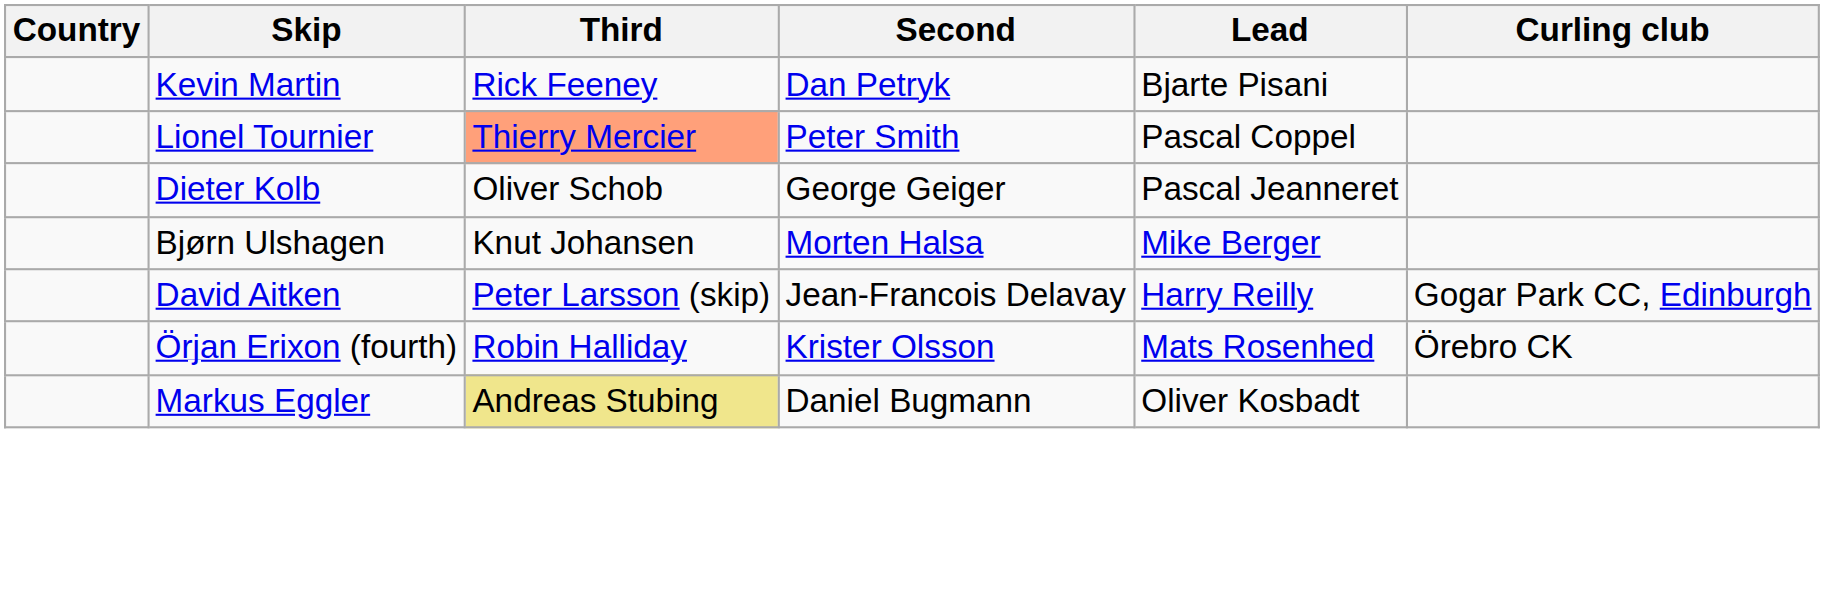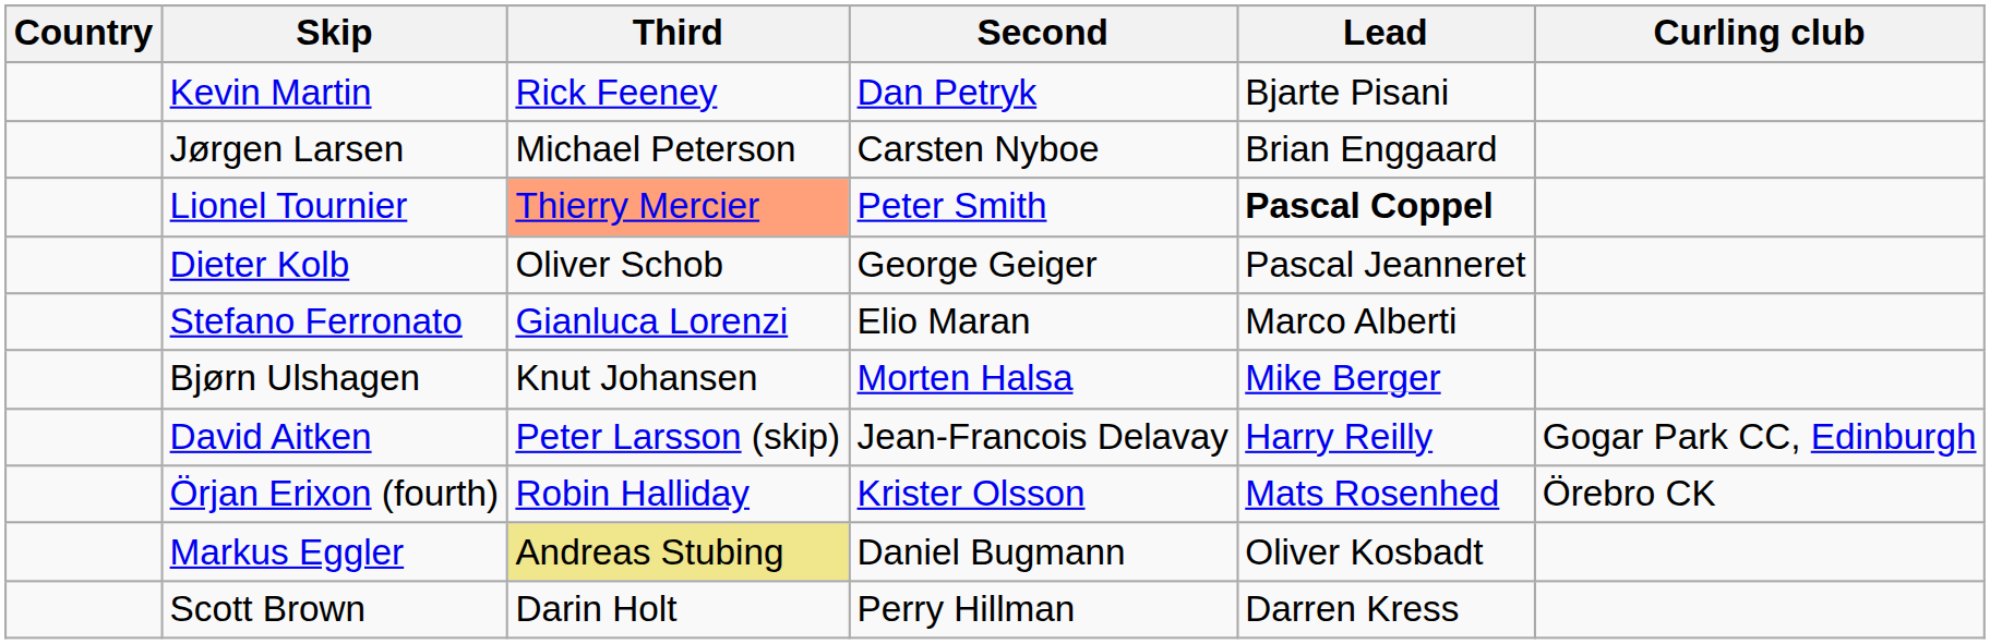 <table class=wikitable>
 <tr>
 <th>Country</th>
 <th>Skip</th>
 <th>Third</th>
 <th>Second</th>
 <th>Lead</th>
 <th>Curling club</th>
 </tr>
 <tr>
 <td></td>
 <td><a href='#'>Kevin Martin</a></td>
 <td><a href='#'>Rick Feeney</a></td>
 <td><a href='#'>Dan Petryk</a></td>
 <td>Bjarte Pisani</td>
 <td></td>
 </tr>
 <tr>
 <td></td>
+<td>Jørgen Larsen</td>
+<td>Michael Peterson</td>
+<td>Carsten Nyboe</td>
+<td>Brian Enggaard</td>
+<td></td>
+</tr>
+<tr>
+<td></td>
 <td><a href='#'>Lionel Tournier</a></td>
 <td style="background: lightsalmon;"><a href='#'>Thierry Mercier</a></td>
 <td><a href='#'>Peter Smith</a></td>
-<td>Pascal Coppel</td>
+<td><strong>Pascal Coppel</strong></td>
 <td></td>
 </tr>
 <tr>
 <td></td>
 <td><a href='#'>Dieter Kolb</a></td>
 <td>Oliver Schob</td>
 <td>George Geiger</td>
 <td>Pascal Jeanneret</td>
+<td></td>
+</tr>
+<tr>
+<td></td>
+<td><a href='#'>Stefano Ferronato</a></td>
+<td><a href='#'>Gianluca Lorenzi</a></td>
+<td>Elio Maran</td>
+<td>Marco Alberti</td>
 <td></td>
 </tr>
 <tr>
 <td></td>
 <td>Bjørn Ulshagen</td>
 <td>Knut Johansen</td>
 <td><a href='#'>Morten Halsa</a></td>
 <td><a href='#'>Mike Berger</a></td>
 <td></td>
 </tr>
 <tr>
 <td></td>
 <td><a href='#'>David Aitken</a></td>
 <td><a href='#'>Peter Larsson</a> (skip)</td>
 <td>Jean-Francois Delavay</td>
 <td><a href='#'>Harry Reilly</a></td>
 <td>Gogar Park CC, <a href='#'>Edinburgh</a></td>
 </tr>
 <tr>
 <td></td>
 <td><a href='#'>Örjan Erixon</a> (fourth)</td>
 <td><a href='#'>Robin Halliday</a></td>
 <td><a href='#'>Krister Olsson</a></td>
 <td><a href='#'>Mats Rosenhed</a></td>
 <td>Örebro CK</td>
 </tr>
 <tr>
 <td></td>
 <td><a href='#'>Markus Eggler</a></td>
 <td style="background: khaki;">Andreas Stubing</td>
 <td>Daniel Bugmann</td>
 <td>Oliver Kosbadt</td>
 <td></td>
 </tr>
+<tr>
+<td></td>
+<td>Scott Brown</td>
+<td>Darin Holt</td>
+<td>Perry Hillman</td>
+<td>Darren Kress</td>
+<td></td>
+</tr>
 </table>
